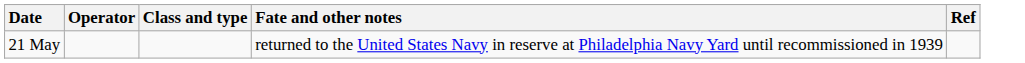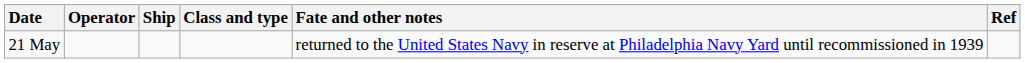 <table class="wikitable nowraplinks sortable">
 <tr>
 <th style="text-align: left;">Date</th>
 <th style="text-align: left;">Operator</th>
+<th style="text-align: left;">Ship</th>
 <th style="text-align: left;">Class and type</th>
 <th style="text-align: left;">Fate and other notes</th>
 <th style="text-align: left;">Ref</th>
 </tr>
 <tr>
 <td>21 May</td>
 <td></td>
+<td><strong></strong></td>
 <td></td>
 <td>returned to the <a href='#'>United States Navy</a> in reserve at <a href='#'>Philadelphia Navy Yard</a> until recommissioned in 1939</td>
 <td></td>
 </tr>
 </table>
